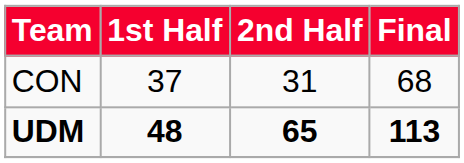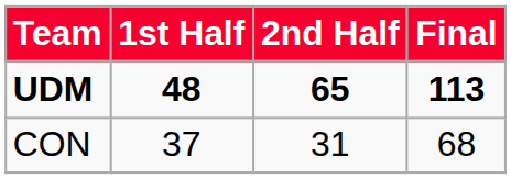 <table class="wikitable" align=right>
 <tr style="background: #F5002F; color: #FFFFFF">
 <td><strong>Team</strong></td>
 <td><strong>1st Half</strong></td>
 <td><strong>2nd Half</strong></td>
 <td><strong>Final</strong></td>
 </tr>
 <tr>
+<td><strong>UDM</strong></td>
+<td align=center><strong>48</strong></td>
+<td align=center><strong>65</strong></td>
+<td align=center><strong>113</strong></td>
+</tr>
+<tr>
 <td>CON</td>
 <td align=center>37</td>
 <td align=center>31</td>
 <td align=center>68</td>
 </tr>
 <tr>
-<td><strong>UDM</strong></td>
-<td align=center><strong>48</strong></td>
-<td align=center><strong>65</strong></td>
-<td align=center><strong>113</strong></td>
-</tr>
-<tr>
 </tr>
 </table>
